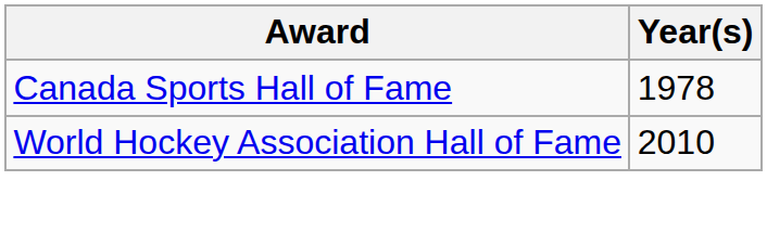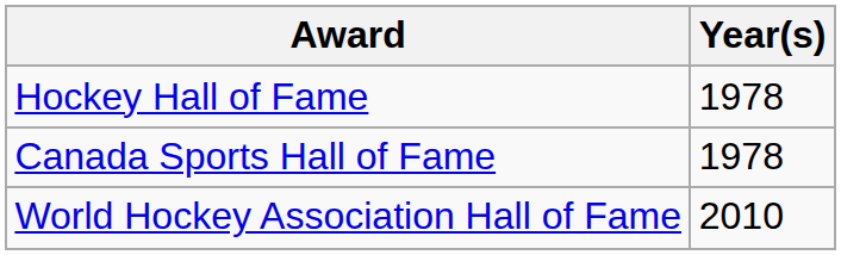 <table class="wikitable">
 <tr>
 <th>Award</th>
 <th>Year(s)</th>
+</tr>
+<tr>
+<td><a href='#'>Hockey Hall of Fame</a></td>
+<td>1978</td>
 </tr>
 <tr>
 <td><a href='#'>Canada Sports Hall of Fame</a></td>
 <td>1978</td>
 </tr>
 <tr>
 <td><a href='#'>World Hockey Association Hall of Fame</a></td>
 <td>2010</td>
 </tr>
 </table>
